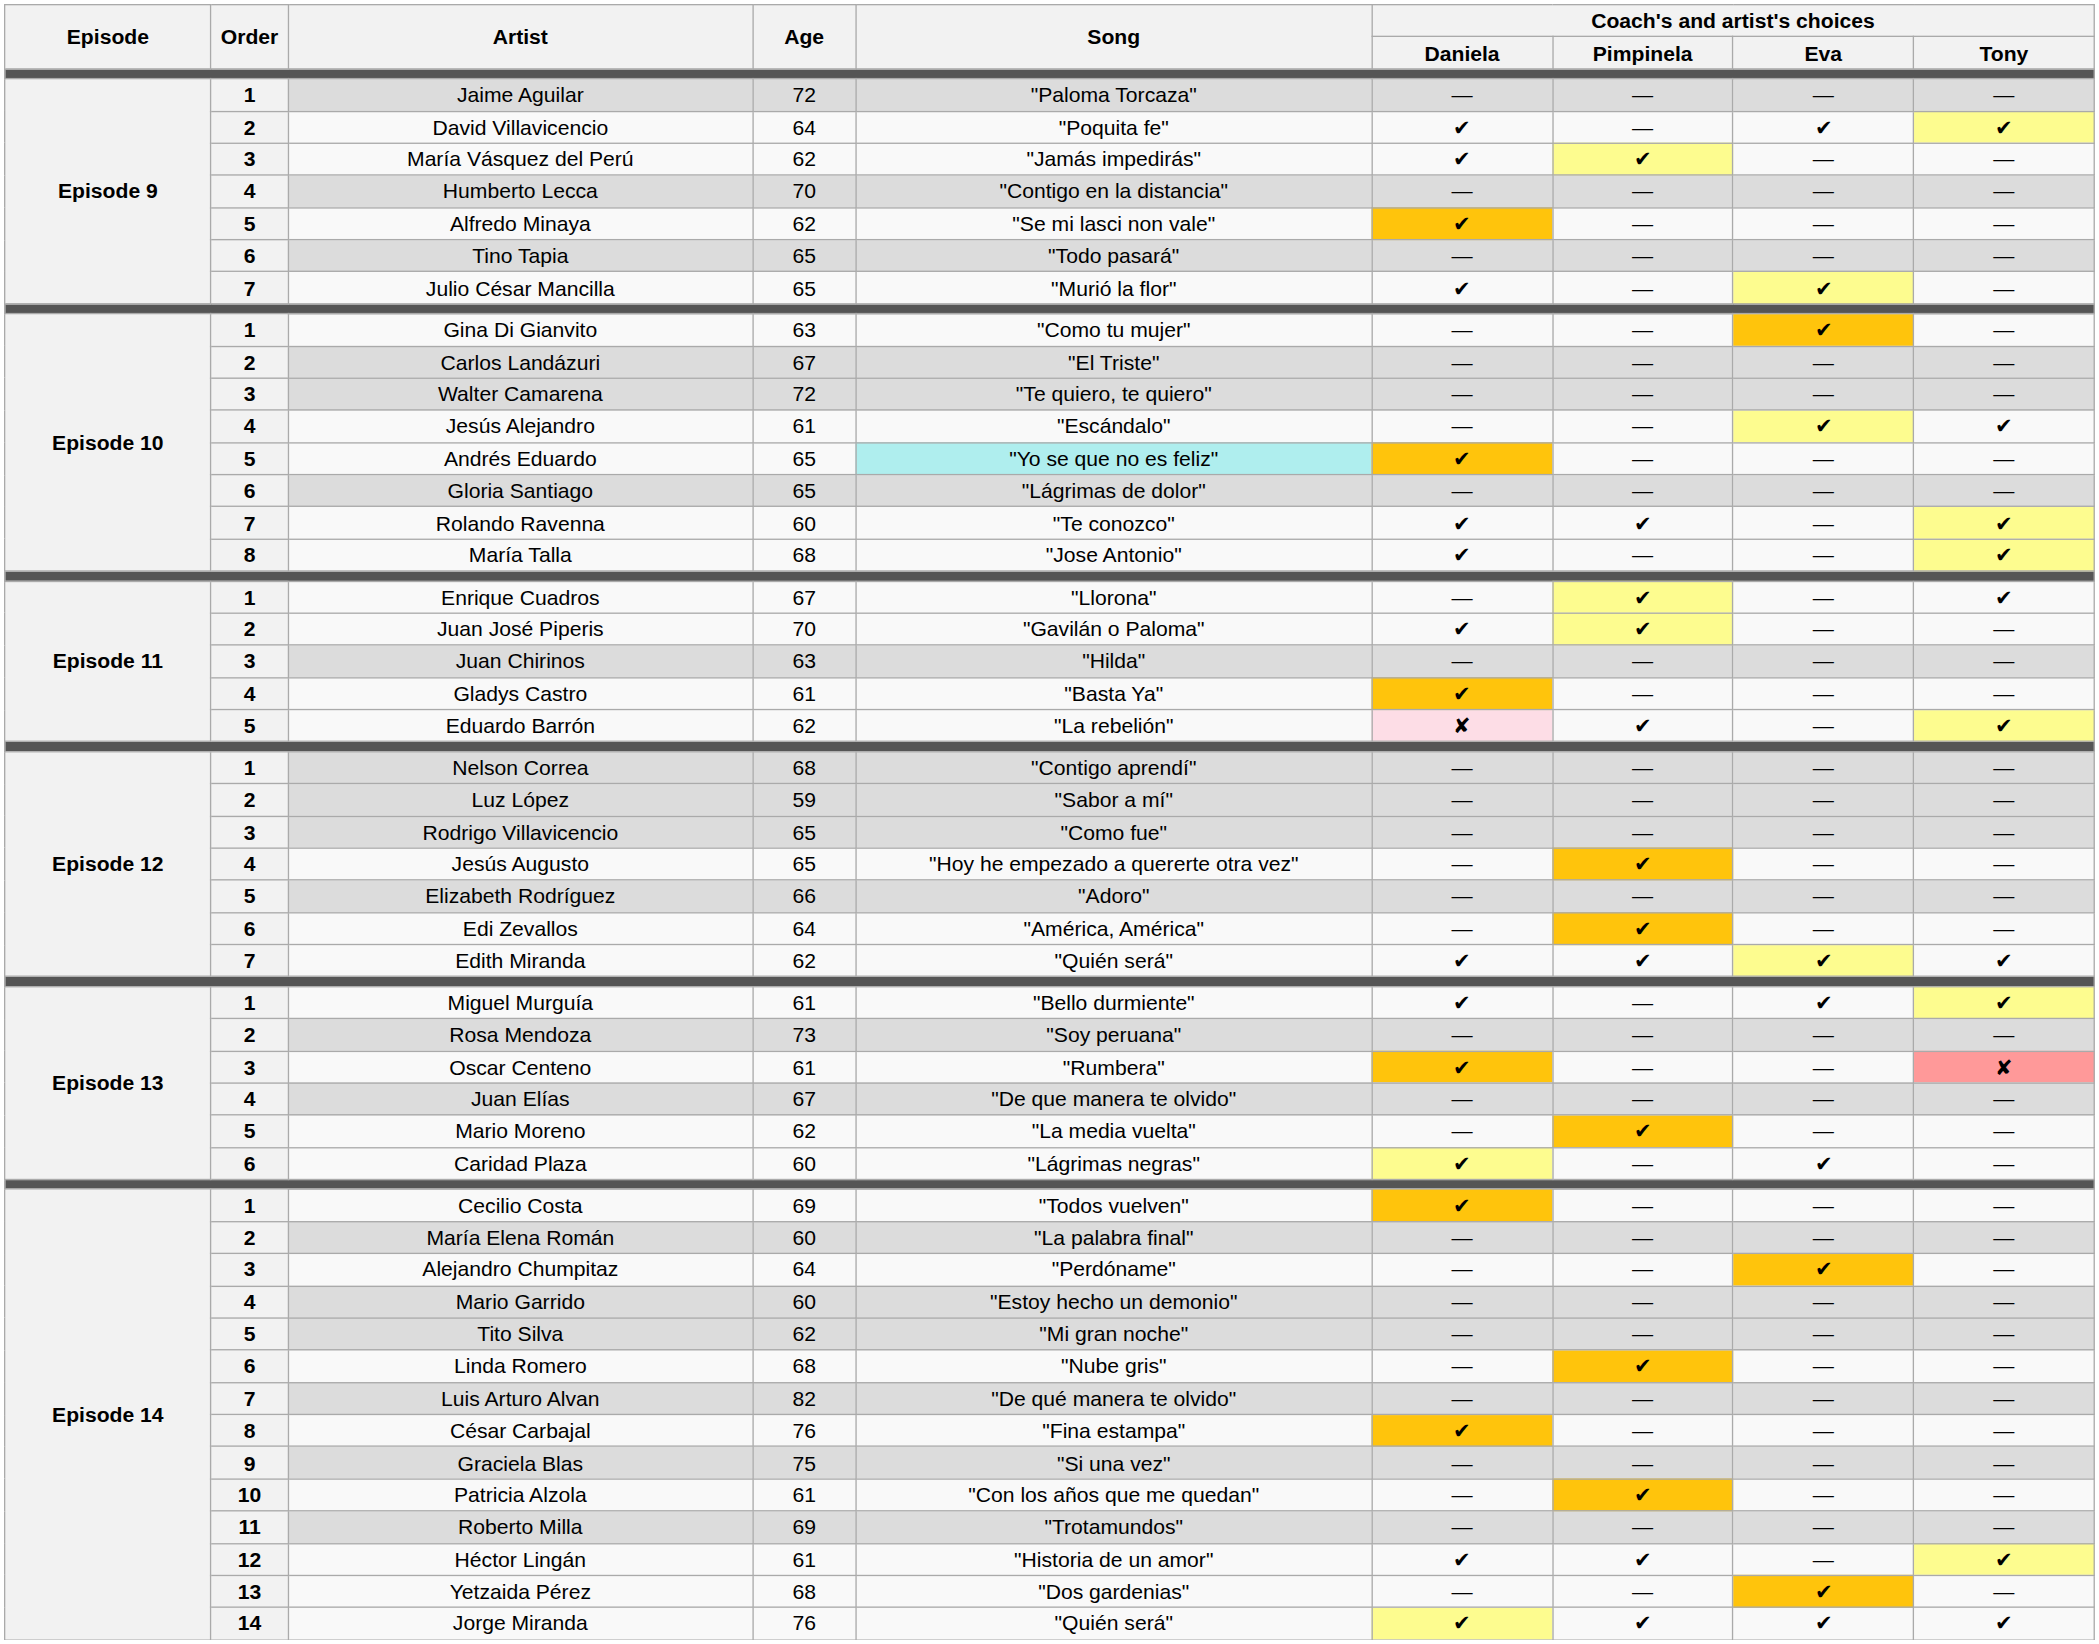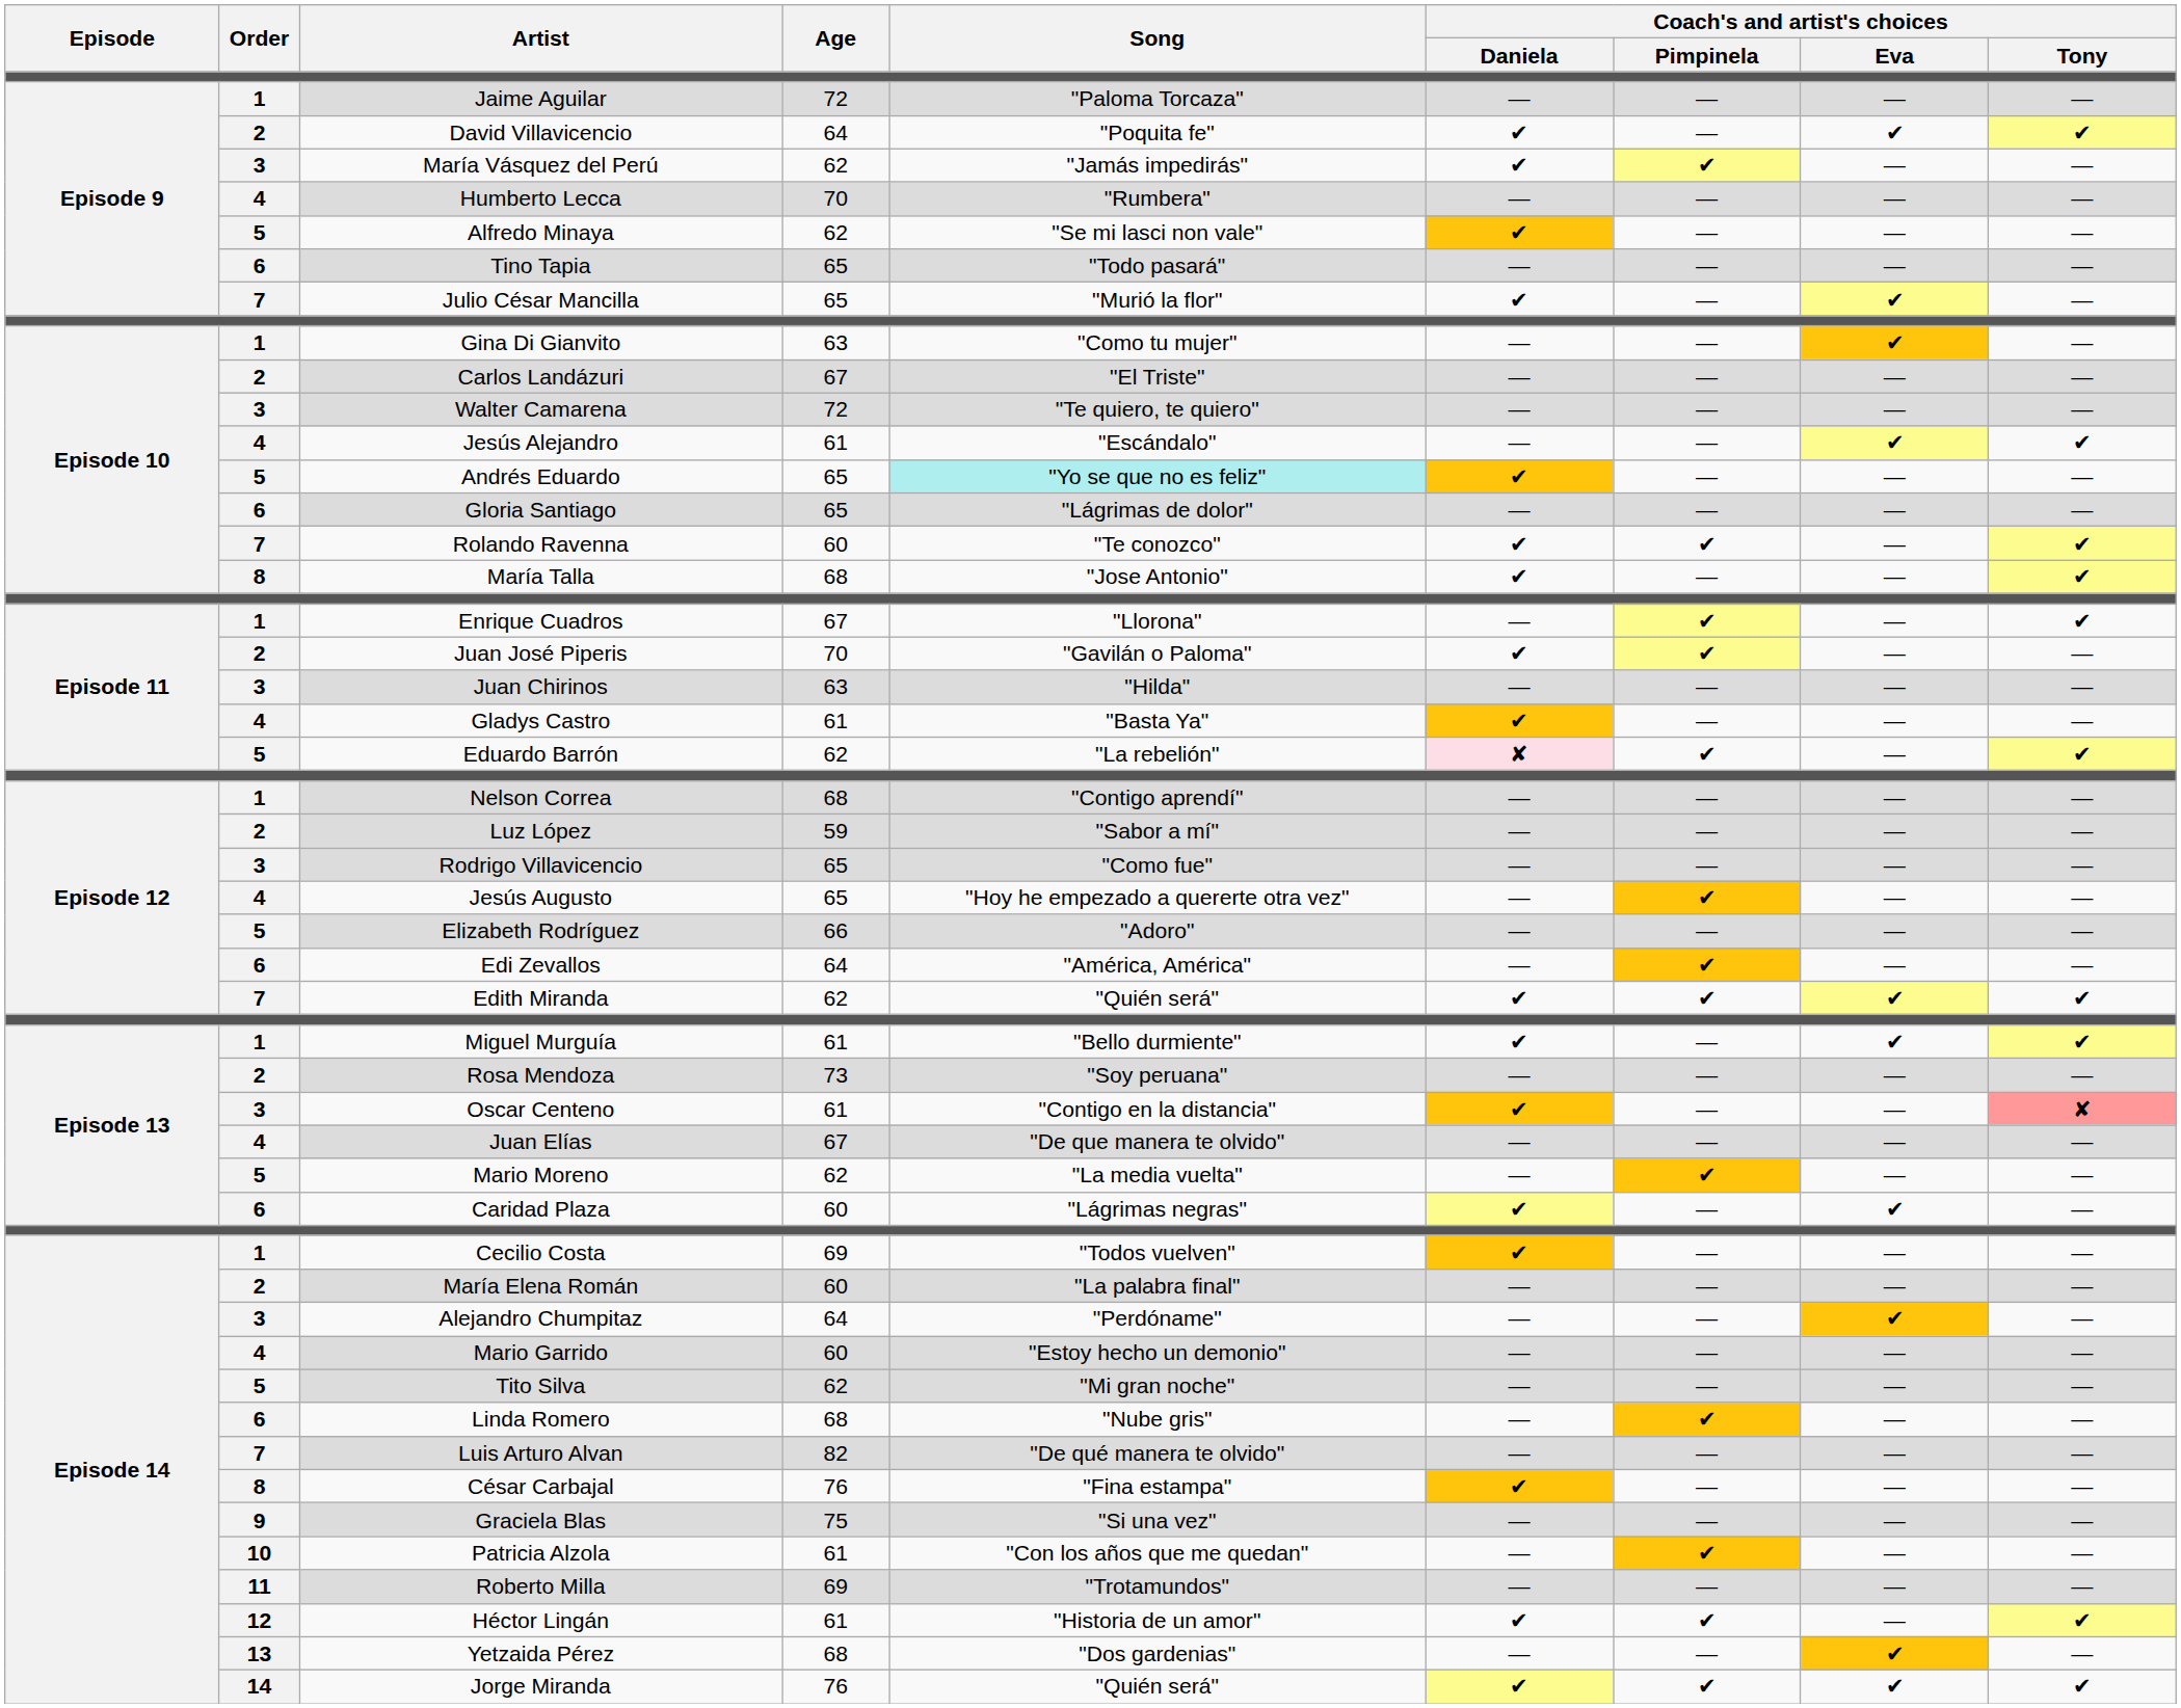 <table class="wikitable" style="text-align:center; line-height:17px; width:100%">
 <tr>
 <th rowspan="2" scope="col" style="width:08%">Episode</th>
 <th rowspan="2" scope="col" style="width:02%">Order</th>
 <th rowspan="2" scope="col" style="width:18%">Artist</th>
 <th rowspan="2" scope="col" style="width:04%">Age</th>
 <th rowspan="2" scope="col" style="width:20%">Song</th>
 <th colspan="4" scope="col" style="width:20%">Coach's and artist's choices</th>
 </tr>
 <tr>
 <th style="width:07%">Daniela</th>
 <th style="width:07%">Pimpinela</th>
 <th style="width:07%">Eva</th>
 <th style="width:07%">Tony</th>
 </tr>
 <tr>
 <td colspan="9" style="background:#555"></td>
 </tr>
 <tr style="background:#dcdcdc">
 <th rowspan="7">Episode 9<br></th>
 <th>1</th>
 <td>Jaime Aguilar</td>
 <td>72</td>
 <td>"Paloma Torcaza"</td>
 <td>—</td>
 <td>—</td>
 <td>—</td>
 <td>—</td>
 </tr>
 <tr>
 <th>2</th>
 <td>David Villavicencio</td>
 <td>64</td>
 <td>"Poquita fe"</td>
 <td>✔</td>
 <td>—</td>
 <td>✔</td>
 <td style="background:#fdfc8f">✔</td>
 </tr>
 <tr>
 <th>3</th>
 <td>María Vásquez del Perú</td>
 <td>62</td>
 <td>"Jamás impedirás"</td>
 <td>✔</td>
 <td style="background:#fdfc8f">✔</td>
 <td>—</td>
 <td>—</td>
 </tr>
 <tr style="background:#dcdcdc">
 <th>4</th>
 <td>Humberto Lecca</td>
 <td>70</td>
-<td>"Contigo en la distancia"</td>
+<td>"Rumbera"</td>
 <td>—</td>
 <td>—</td>
 <td>—</td>
 <td>—</td>
 </tr>
 <tr>
 <th>5</th>
 <td>Alfredo Minaya</td>
 <td>62</td>
 <td>"Se mi lasci non vale"</td>
 <td style="background:#FFC40C">✔</td>
 <td>—</td>
 <td>—</td>
 <td>—</td>
 </tr>
 <tr style="background:#dcdcdc">
 <th>6</th>
 <td>Tino Tapia</td>
 <td>65</td>
 <td>"Todo pasará"</td>
 <td>—</td>
 <td>—</td>
 <td>—</td>
 <td>—</td>
 </tr>
 <tr>
 <th>7</th>
 <td>Julio César Mancilla</td>
 <td>65</td>
 <td>"Murió la flor"</td>
 <td>✔</td>
 <td>—</td>
 <td style="background:#fdfc8f">✔</td>
 <td>—</td>
 </tr>
 <tr>
 <td colspan="9" style="background:#555"></td>
 </tr>
 <tr>
 <th rowspan="8">Episode 10<br></th>
 <th>1</th>
 <td>Gina Di Gianvito</td>
 <td>63</td>
 <td>"Como tu mujer"</td>
 <td>—</td>
 <td>—</td>
 <td style="background:#FFC40C">✔</td>
 <td>—</td>
 </tr>
 <tr style="background:#dcdcdc">
 <th>2</th>
 <td>Carlos Landázuri</td>
 <td>67</td>
 <td>"El Triste"</td>
 <td>—</td>
 <td>—</td>
 <td>—</td>
 <td>—</td>
 </tr>
 <tr style="background:#dcdcdc">
 <th>3</th>
 <td>Walter Camarena</td>
 <td>72</td>
 <td>"Te quiero, te quiero"</td>
 <td>—</td>
 <td>—</td>
 <td>—</td>
 <td>—</td>
 </tr>
 <tr>
 <th>4</th>
 <td>Jesús Alejandro</td>
 <td>61</td>
 <td>"Escándalo"</td>
 <td>—</td>
 <td>—</td>
 <td style="background:#fdfc8f">✔</td>
 <td>✔</td>
 </tr>
 <tr>
 <th>5</th>
 <td>Andrés Eduardo</td>
 <td>65</td>
 <td style="background: paleturquoise;">"Yo se que no es feliz"</td>
 <td style="background:#FFC40C">✔</td>
 <td>—</td>
 <td>—</td>
 <td>—</td>
 </tr>
 <tr style="background:#dcdcdc">
 <th>6</th>
 <td>Gloria Santiago</td>
 <td>65</td>
 <td>"Lágrimas de dolor"</td>
 <td>—</td>
 <td>—</td>
 <td>—</td>
 <td>—</td>
 </tr>
 <tr>
 <th>7</th>
 <td>Rolando Ravenna</td>
 <td>60</td>
 <td>"Te conozco"</td>
 <td>✔</td>
 <td>✔</td>
 <td>—</td>
 <td style="background:#fdfc8f">✔</td>
 </tr>
 <tr>
 <th>8</th>
 <td>María Talla</td>
 <td>68</td>
 <td>"Jose Antonio"</td>
 <td>✔</td>
 <td>—</td>
 <td>—</td>
 <td style="background:#fdfc8f">✔</td>
 </tr>
 <tr>
 <td colspan="9" style="background:#555"></td>
 </tr>
 <tr>
 <th rowspan="5">Episode 11<br></th>
 <th>1</th>
 <td>Enrique Cuadros</td>
 <td>67</td>
 <td>"Llorona"</td>
 <td>—</td>
 <td style="background:#fdfc8f">✔</td>
 <td>—</td>
 <td>✔</td>
 </tr>
 <tr>
 <th>2</th>
 <td>Juan José Piperis</td>
 <td>70</td>
 <td>"Gavilán o Paloma"</td>
 <td>✔</td>
 <td style="background:#fdfc8f">✔</td>
 <td>—</td>
 <td>—</td>
 </tr>
 <tr style="background:#dcdcdc">
 <th>3</th>
 <td>Juan Chirinos</td>
 <td>63</td>
 <td>"Hilda"</td>
 <td>—</td>
 <td>—</td>
 <td>—</td>
 <td>—</td>
 </tr>
 <tr>
 <th>4</th>
 <td>Gladys Castro</td>
 <td>61</td>
 <td>"Basta Ya"</td>
 <td style="background:#FFC40C">✔</td>
 <td>—</td>
 <td>—</td>
 <td>—</td>
 </tr>
 <tr>
 <th>5</th>
 <td>Eduardo Barrón</td>
 <td>62</td>
 <td>"La rebelión"</td>
 <td style="background:#fddde6">✘</td>
 <td>✔</td>
 <td>—</td>
 <td style="background:#fdfc8f">✔</td>
 </tr>
 <tr>
 <th colspan="9" style="background:#555"></th>
 </tr>
 <tr style="background:#dcdcdc">
 <th rowspan="7">Episode 12<br></th>
 <th>1</th>
 <td>Nelson Correa</td>
 <td>68</td>
 <td>"Contigo aprendí"</td>
 <td>—</td>
 <td>—</td>
 <td>—</td>
 <td>—</td>
 </tr>
 <tr style="background:#dcdcdc">
 <th>2</th>
 <td>Luz López</td>
 <td>59</td>
 <td>"Sabor a mí"</td>
 <td>—</td>
 <td>—</td>
 <td>—</td>
 <td>—</td>
 </tr>
 <tr style="background:#dcdcdc">
 <th>3</th>
 <td>Rodrigo Villavicencio</td>
 <td>65</td>
 <td>"Como fue"</td>
 <td>—</td>
 <td>—</td>
 <td>—</td>
 <td>—</td>
 </tr>
 <tr>
 <th>4</th>
 <td>Jesús Augusto</td>
 <td>65</td>
 <td>"Hoy he empezado a quererte otra vez"</td>
 <td>—</td>
 <td style="background:#FFC40C">✔</td>
 <td>—</td>
 <td>—</td>
 </tr>
 <tr style="background:#dcdcdc">
 <th>5</th>
 <td>Elizabeth Rodríguez</td>
 <td>66</td>
 <td>"Adoro"</td>
 <td>—</td>
 <td>—</td>
 <td>—</td>
 <td>—</td>
 </tr>
 <tr>
 <th>6</th>
 <td>Edi Zevallos</td>
 <td>64</td>
 <td>"América, América"</td>
 <td>—</td>
 <td style="background:#FFC40C">✔</td>
 <td>—</td>
 <td>—</td>
 </tr>
 <tr>
 <th>7</th>
 <td>Edith Miranda</td>
 <td>62</td>
 <td>"Quién será"</td>
 <td>✔</td>
 <td>✔</td>
 <td style="background:#fdfc8f">✔</td>
 <td>✔</td>
 </tr>
 <tr>
 <th colspan="9" style="background:#555"></th>
 </tr>
 <tr>
 <th rowspan="6">Episode 13<br></th>
 <th>1</th>
 <td>Miguel Murguía</td>
 <td>61</td>
 <td>"Bello durmiente"</td>
 <td>✔</td>
 <td>—</td>
 <td>✔</td>
 <td style="background:#fdfc8f">✔</td>
 </tr>
 <tr style="background:#dcdcdc">
 <th>2</th>
 <td>Rosa Mendoza</td>
 <td>73</td>
 <td>"Soy peruana"</td>
 <td>—</td>
 <td>—</td>
 <td>—</td>
 <td>—</td>
 </tr>
 <tr>
 <th>3</th>
 <td>Oscar Centeno</td>
 <td>61</td>
-<td>"Rumbera"</td>
+<td>"Contigo en la distancia"</td>
 <td style="background:#FFC40C">✔</td>
 <td>—</td>
 <td>—</td>
 <td style="background:#ff9999">✘</td>
 </tr>
 <tr style="background:#dcdcdc">
 <th>4</th>
 <td>Juan Elías</td>
 <td>67</td>
 <td>"De que manera te olvido"</td>
 <td>—</td>
 <td>—</td>
 <td>—</td>
 <td>—</td>
 </tr>
 <tr>
 <th>5</th>
 <td>Mario Moreno</td>
 <td>62</td>
 <td>"La media vuelta"</td>
 <td>—</td>
 <td style="background:#FFC40C">✔</td>
 <td>—</td>
 <td>—</td>
 </tr>
 <tr>
 <th>6</th>
 <td>Caridad Plaza</td>
 <td>60</td>
 <td>"Lágrimas negras"</td>
 <td style="background:#fdfc8f">✔</td>
 <td>—</td>
 <td>✔</td>
 <td>—</td>
 </tr>
 <tr>
 <th colspan="9" style="background:#555"></th>
 </tr>
 <tr>
 <th rowspan="14">Episode 14<br></th>
 <th>1</th>
 <td>Cecilio Costa</td>
 <td>69</td>
 <td>"Todos vuelven"</td>
 <td style="background:#FFC40C">✔</td>
 <td>—</td>
 <td>—</td>
 <td>—</td>
 </tr>
 <tr style="background:#dcdcdc">
 <th>2</th>
 <td>María Elena Román</td>
 <td>60</td>
 <td>"La palabra final"</td>
 <td>—</td>
 <td>—</td>
 <td>—</td>
 <td>—</td>
 </tr>
 <tr>
 <th>3</th>
 <td>Alejandro Chumpitaz</td>
 <td>64</td>
 <td>"Perdóname"</td>
 <td>—</td>
 <td>—</td>
 <td style="background:#FFC40C">✔</td>
 <td>—</td>
 </tr>
 <tr style="background:#dcdcdc">
 <th>4</th>
 <td>Mario Garrido</td>
 <td>60</td>
 <td>"Estoy hecho un demonio"</td>
 <td>—</td>
 <td>—</td>
 <td>—</td>
 <td>—</td>
 </tr>
 <tr style="background:#dcdcdc">
 <th>5</th>
 <td>Tito Silva</td>
 <td>62</td>
 <td>"Mi gran noche"</td>
 <td>—</td>
 <td>—</td>
 <td>—</td>
 <td>—</td>
 </tr>
 <tr>
 <th>6</th>
 <td>Linda Romero</td>
 <td>68</td>
 <td>"Nube gris"</td>
 <td>—</td>
 <td style="background:#FFC40C">✔</td>
 <td>—</td>
 <td>—</td>
 </tr>
 <tr style="background:#dcdcdc">
 <th>7</th>
 <td>Luis Arturo Alvan</td>
 <td>82</td>
 <td>"De qué manera te olvido"</td>
 <td>—</td>
 <td>—</td>
 <td>—</td>
 <td>—</td>
 </tr>
 <tr>
 <th>8</th>
 <td>César Carbajal</td>
 <td>76</td>
 <td>"Fina estampa"</td>
 <td style="background:#FFC40C">✔</td>
 <td>—</td>
 <td>—</td>
 <td>—</td>
 </tr>
 <tr style="background:#dcdcdc">
 <th>9</th>
 <td>Graciela Blas</td>
 <td>75</td>
 <td>"Si una vez"</td>
 <td>—</td>
 <td>—</td>
 <td>—</td>
 <td>—</td>
 </tr>
 <tr>
 <th>10</th>
 <td>Patricia Alzola</td>
 <td>61</td>
 <td>"Con los años que me quedan"</td>
 <td>—</td>
 <td style="background:#FFC40C">✔</td>
 <td>—</td>
 <td>—</td>
 </tr>
 <tr style="background:#dcdcdc">
 <th>11</th>
 <td>Roberto Milla</td>
 <td>69</td>
 <td>"Trotamundos"</td>
 <td>—</td>
 <td>—</td>
 <td>—</td>
 <td>—</td>
 </tr>
 <tr>
 <th>12</th>
 <td>Héctor Lingán</td>
 <td>61</td>
 <td>"Historia de un amor"</td>
 <td>✔</td>
 <td>✔</td>
 <td>—</td>
 <td style="background:#fdfc8f">✔</td>
 </tr>
 <tr>
 <th>13</th>
 <td>Yetzaida Pérez</td>
 <td>68</td>
 <td>"Dos gardenias"</td>
 <td>—</td>
 <td>—</td>
 <td style="background:#FFC40C">✔</td>
 <td>—</td>
 </tr>
 <tr>
 <th>14</th>
 <td>Jorge Miranda</td>
 <td>76</td>
 <td>"Quién será"</td>
 <td style="background:#fdfc8f">✔</td>
 <td>✔</td>
 <td>✔</td>
 <td>✔</td>
 </tr>
 </table>
